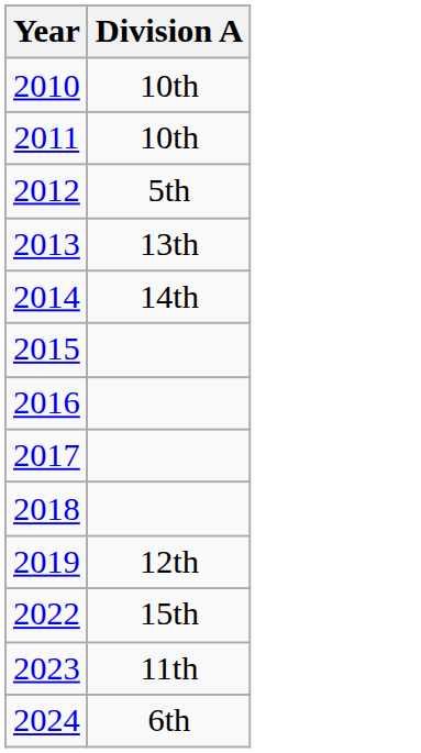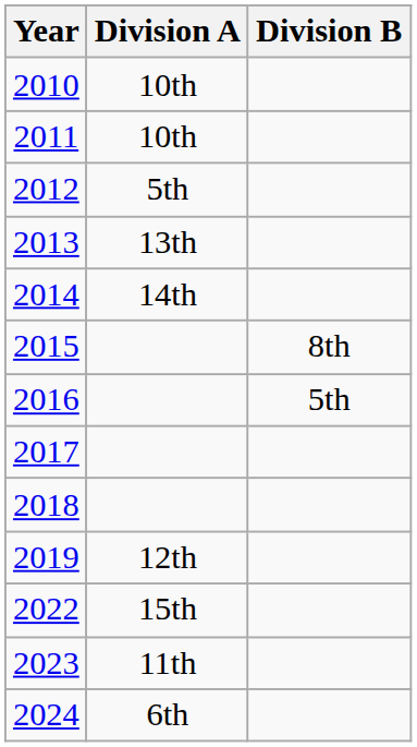 <table class="wikitable" style="text-align:center">
 <tr>
 <th>Year</th>
 <th>Division A</th>
+<th>Division B</th>
 </tr>
 <tr>
 <td><a href='#'>2010</a></td>
 <td>10th</td>
+<td></td>
 </tr>
 <tr>
 <td><a href='#'>2011</a></td>
 <td>10th</td>
+<td></td>
 </tr>
 <tr>
 <td><a href='#'>2012</a></td>
 <td>5th</td>
+<td></td>
 </tr>
 <tr>
 <td><a href='#'>2013</a></td>
 <td>13th</td>
+<td></td>
 </tr>
 <tr>
 <td><a href='#'>2014</a></td>
 <td>14th</td>
+<td></td>
 </tr>
 <tr>
 <td><a href='#'>2015</a></td>
 <td></td>
+<td>8th</td>
 </tr>
 <tr>
 <td><a href='#'>2016</a></td>
 <td></td>
+<td>5th</td>
 </tr>
 <tr>
 <td><a href='#'>2017</a></td>
+<td></td>
 <td></td>
 </tr>
 <tr>
 <td><a href='#'>2018</a></td>
 <td></td>
+<td></td>
 </tr>
 <tr>
 <td><a href='#'>2019</a></td>
 <td>12th</td>
+<td></td>
 </tr>
 <tr>
 <td><a href='#'>2022</a></td>
 <td>15th</td>
+<td></td>
 </tr>
 <tr>
 <td><a href='#'>2023</a></td>
 <td>11th</td>
+<td></td>
 </tr>
 <tr>
 <td><a href='#'>2024</a></td>
 <td>6th</td>
+<td></td>
 </tr>
 </table>
